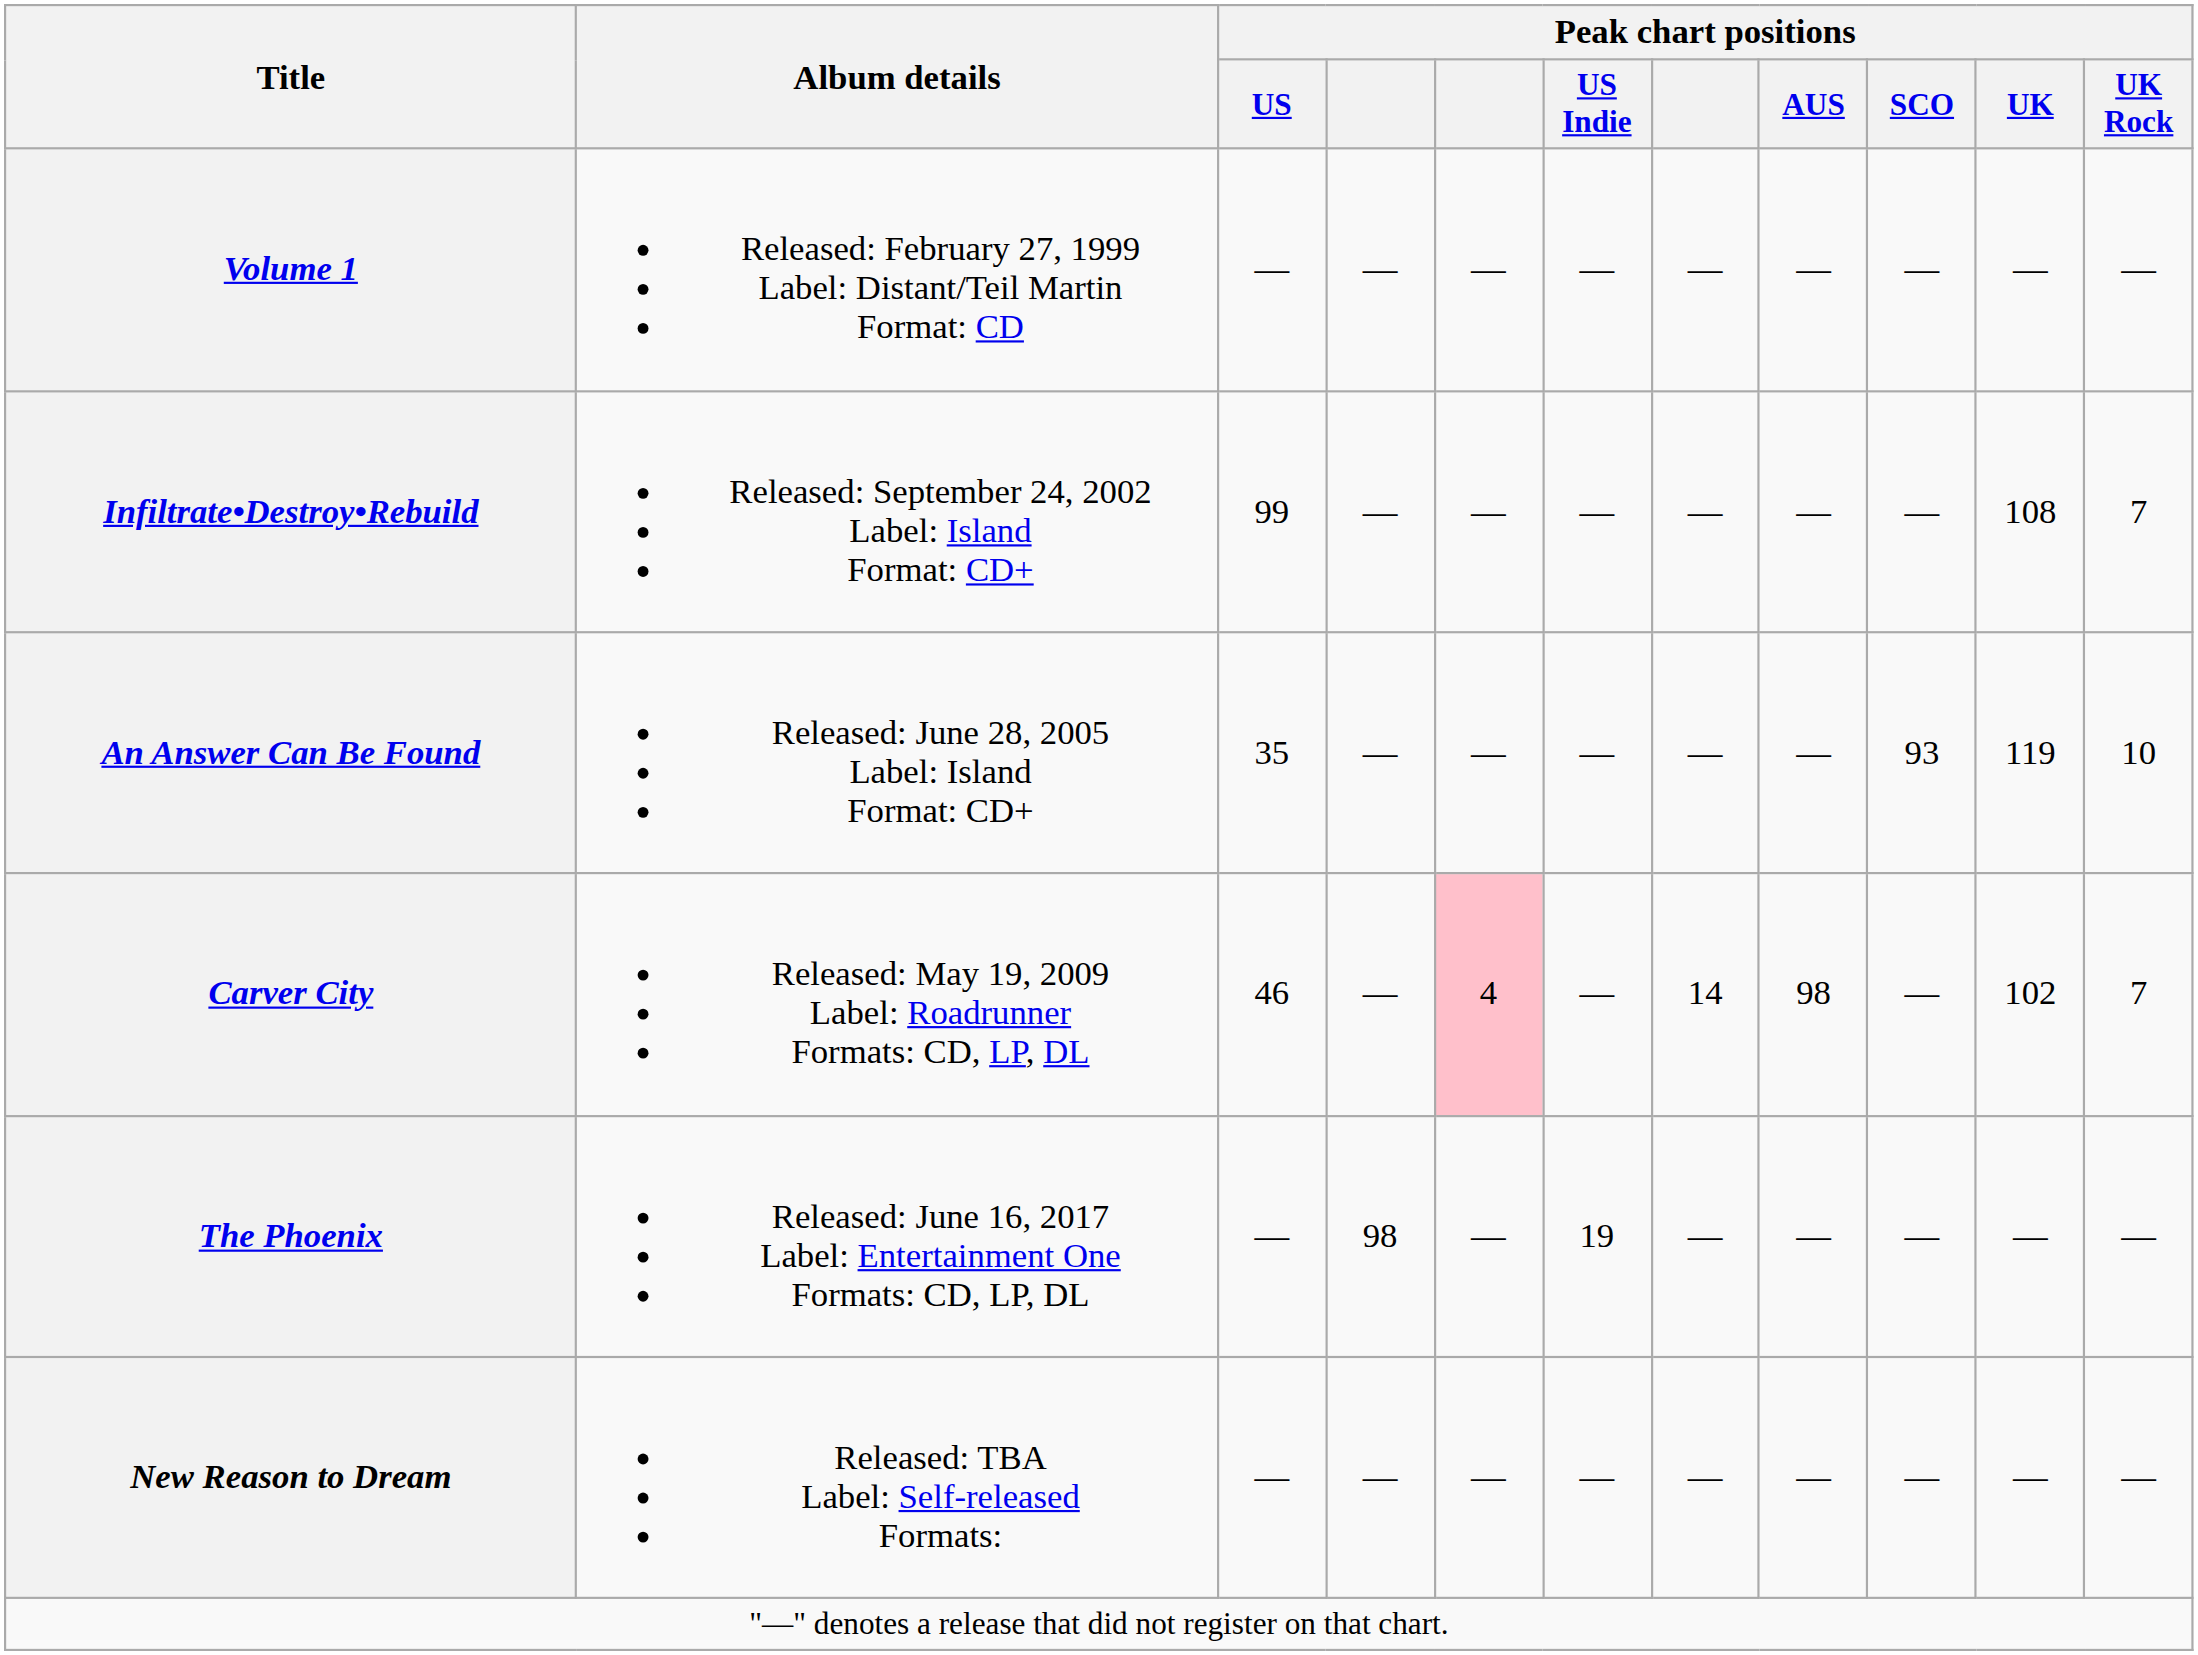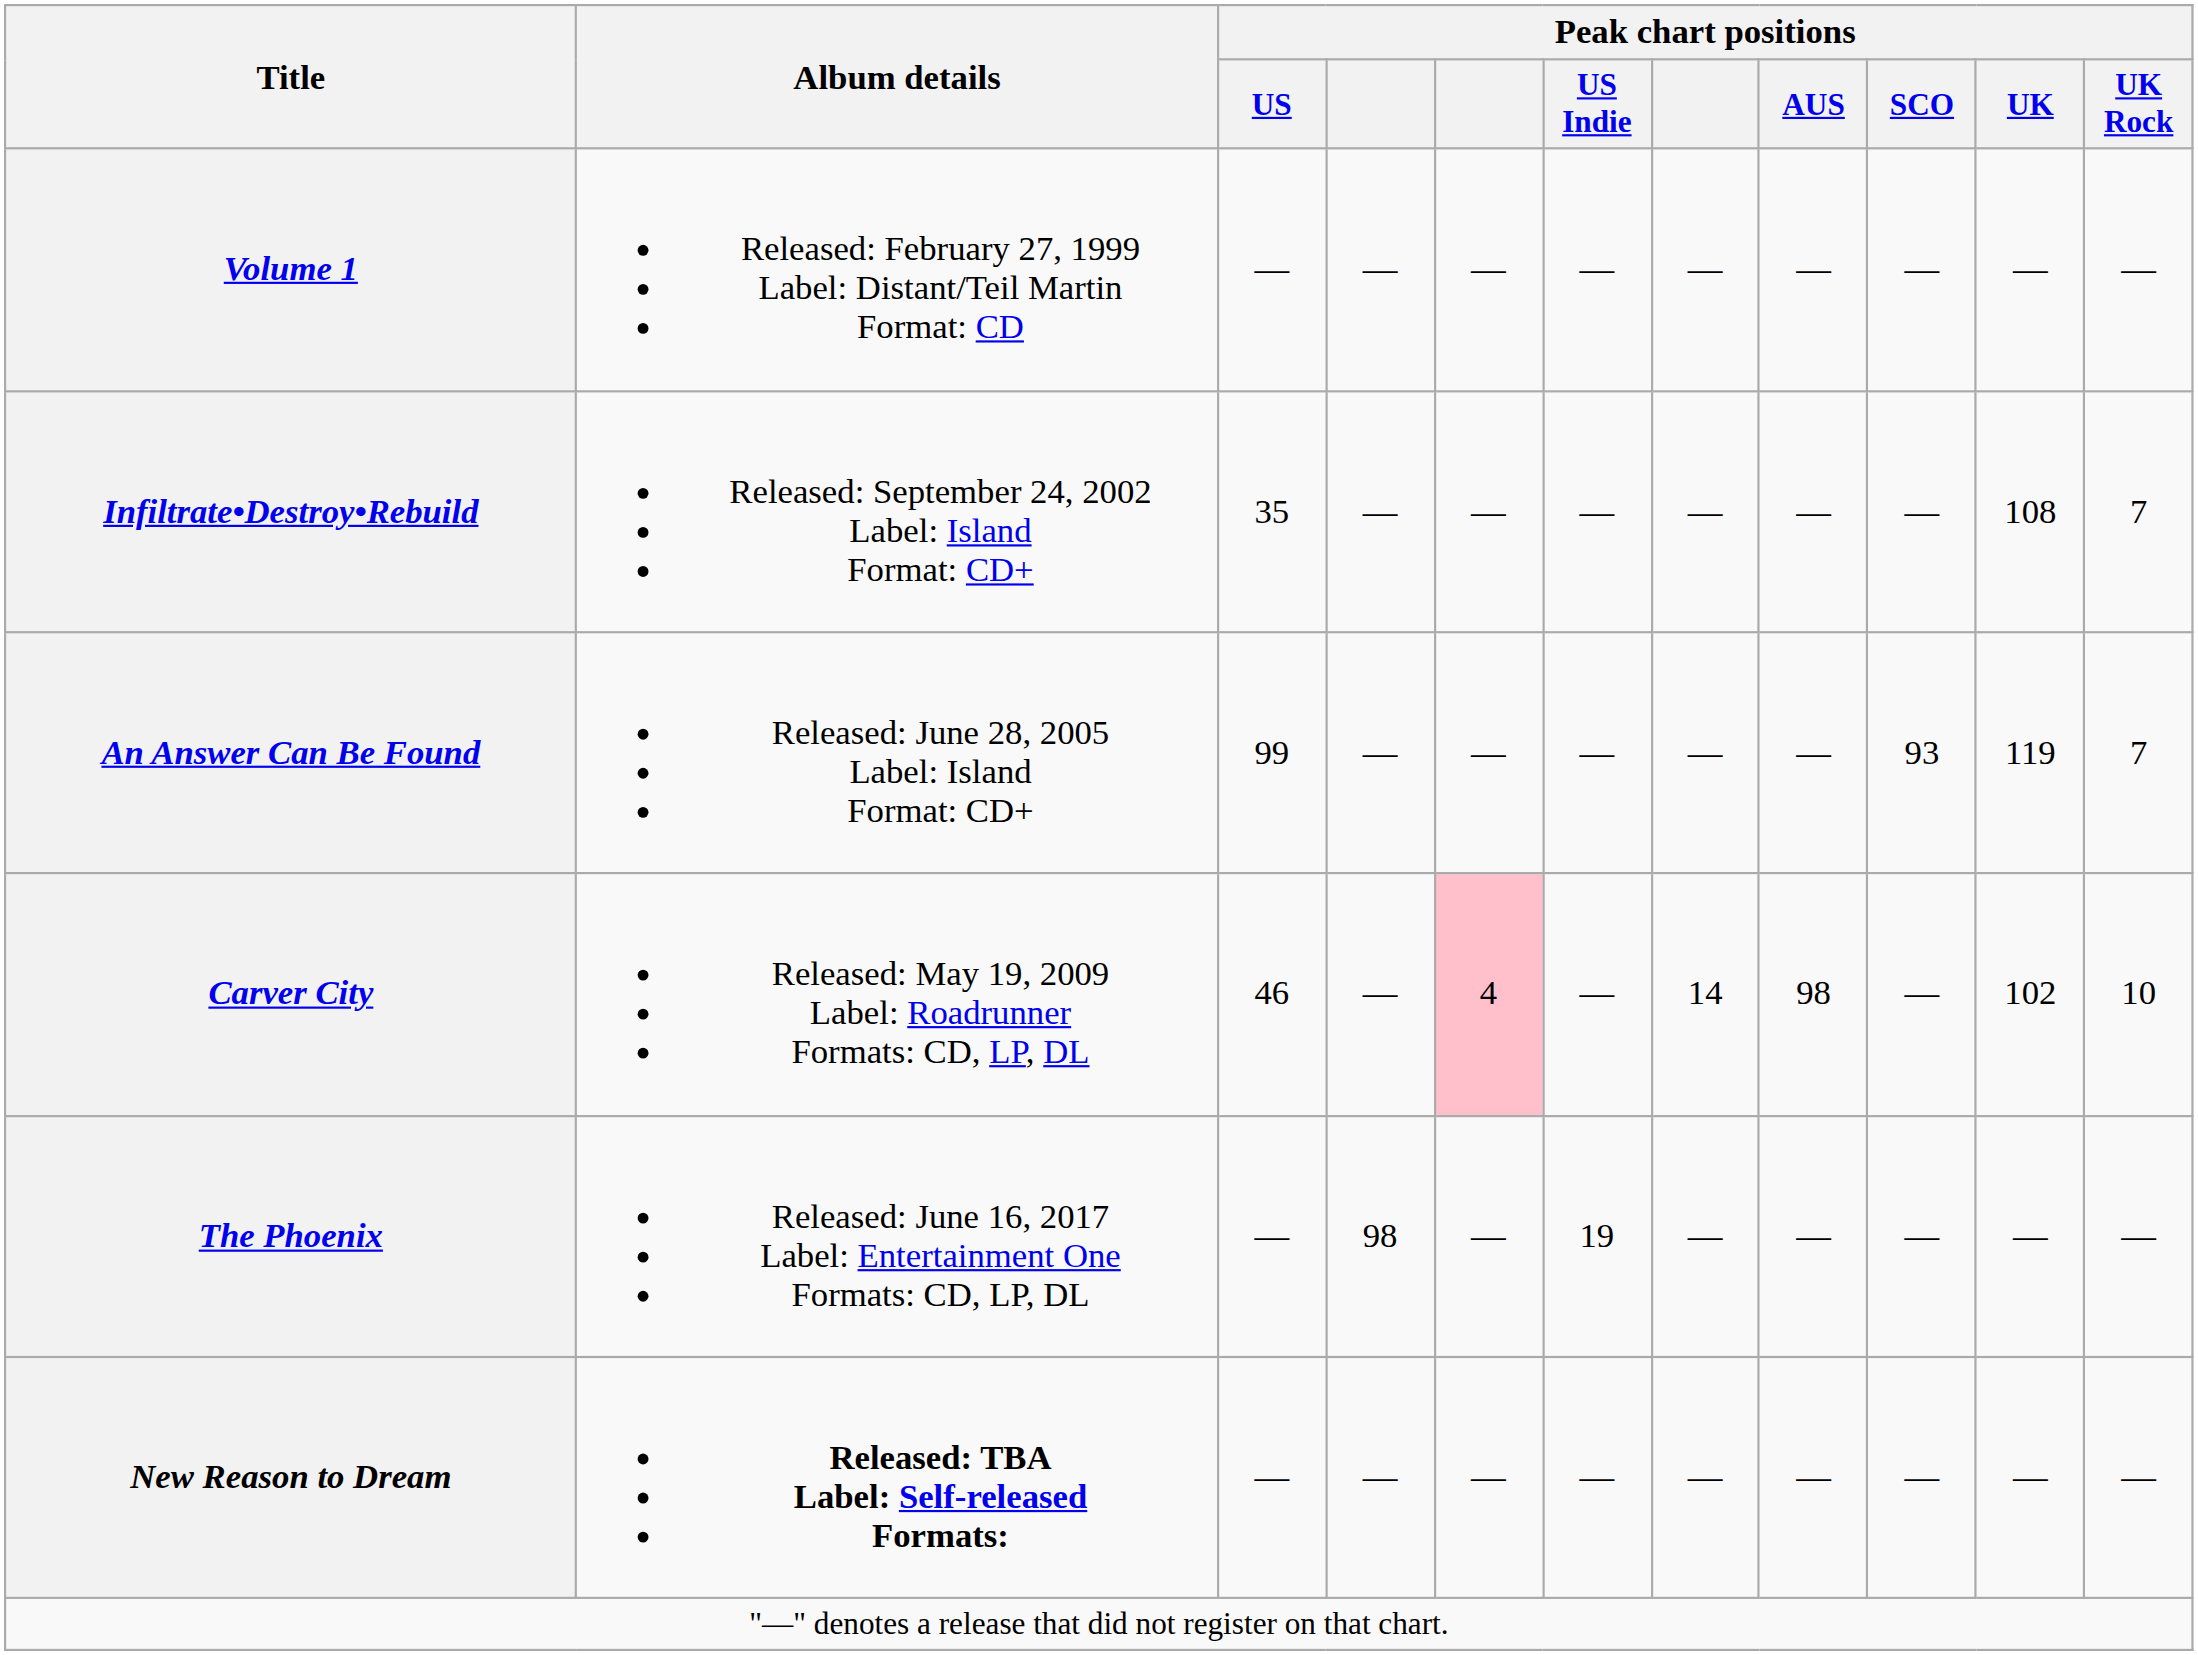 <table class="wikitable plainrowheaders" style="text-align:center">
 <tr>
 <th scope="col" rowspan="2" style="width:16em">Title</th>
 <th scope="col" rowspan="2" style="width:18em">Album details</th>
 <th scope="col" colspan="9">Peak chart positions</th>
 </tr>
 <tr>
 <th scope="col" style="width:3em;font-size:90%;"><a href='#'>US</a><br></th>
 <th scope="col" style="width:3em;font-size:90%;"><br></th>
 <th scope="col" style="width:3em;font-size:90%;"><br></th>
 <th scope="col" style="width:3em;font-size:90%;"><a href='#'>US<br>Indie</a><br></th>
 <th scope="col" style="width:3em;font-size:90%;"><br></th>
 <th scope="col" style="width:3em;font-size:90%;"><a href='#'>AUS</a><br></th>
 <th scope="col" style="width:3em;font-size:90%;"><a href='#'>SCO</a><br></th>
 <th scope="col" style="width:3em;font-size:90%;"><a href='#'>UK</a><br></th>
 <th scope="col" style="width:3em;font-size:90%;"><a href='#'>UK<br>Rock</a><br></th>
 </tr>
 <tr>
 <th scope="row"><em><a href='#'>Volume 1</a></em></th>
 <td><br><ul><li>Released: February 27, 1999</li><li>Label: Distant/Teil Martin</li><li>Format: <a href='#'>CD</a></li></ul></td>
 <td>—</td>
 <td>—</td>
 <td>—</td>
 <td>—</td>
 <td>—</td>
 <td>—</td>
 <td>—</td>
 <td>—</td>
 <td>—</td>
 </tr>
 <tr>
 <th scope="row"><em><a href='#'>Infiltrate•Destroy•Rebuild</a></em></th>
 <td><br><ul><li>Released: September 24, 2002</li><li>Label: <a href='#'>Island</a></li><li>Format: <a href='#'>CD+</a></li></ul></td>
-<td>99</td>
+<td>35</td>
 <td>—</td>
 <td>—</td>
 <td>—</td>
 <td>—</td>
 <td>—</td>
 <td>—</td>
 <td>108</td>
 <td>7</td>
 </tr>
 <tr>
 <th scope="row"><em><a href='#'>An Answer Can Be Found</a></em></th>
 <td><br><ul><li>Released: June 28, 2005</li><li>Label: Island</li><li>Format: CD+</li></ul></td>
-<td>35</td>
+<td>99</td>
 <td>—</td>
 <td>—</td>
 <td>—</td>
 <td>—</td>
 <td>—</td>
 <td>93</td>
 <td>119</td>
-<td>10</td>
+<td>7</td>
 </tr>
 <tr>
 <th scope="row"><em><a href='#'>Carver City</a></em></th>
 <td><br><ul><li>Released: May 19, 2009</li><li>Label: <a href='#'>Roadrunner</a></li><li>Formats: CD, <a href='#'>LP</a>, <a href='#'>DL</a></li></ul></td>
 <td>46</td>
 <td>—</td>
 <td style="background: pink;">4</td>
 <td>—</td>
 <td>14</td>
 <td>98</td>
 <td>—</td>
 <td>102</td>
-<td>7</td>
+<td>10</td>
 </tr>
 <tr>
 <th scope="row"><em><a href='#'>The Phoenix</a></em></th>
 <td><br><ul><li>Released: June 16, 2017</li><li>Label: <a href='#'>Entertainment One</a></li><li>Formats: CD, LP, DL</li></ul></td>
 <td>—</td>
 <td>98</td>
 <td>—</td>
 <td>19</td>
 <td>—</td>
 <td>—</td>
 <td>—</td>
 <td>—</td>
 <td>—</td>
 </tr>
 <tr>
 <th scope="row"><em>New Reason to Dream</em></th>
-<td><br><ul><li>Released: TBA</li><li>Label: <a href='#'>Self-released</a></li><li>Formats:</li></ul></td>
+<td><strong><br><ul><li>Released: TBA</li><li>Label: <a href='#'>Self-released</a></li><li>Formats:</li></ul></strong></td>
 <td>—</td>
 <td>—</td>
 <td>—</td>
 <td>—</td>
 <td>—</td>
 <td>—</td>
 <td>—</td>
 <td>—</td>
 <td>—</td>
 </tr>
 <tr>
 <td colspan="13" style="font-size:90%">"—" denotes a release that did not register on that chart.</td>
 </tr>
 </table>
